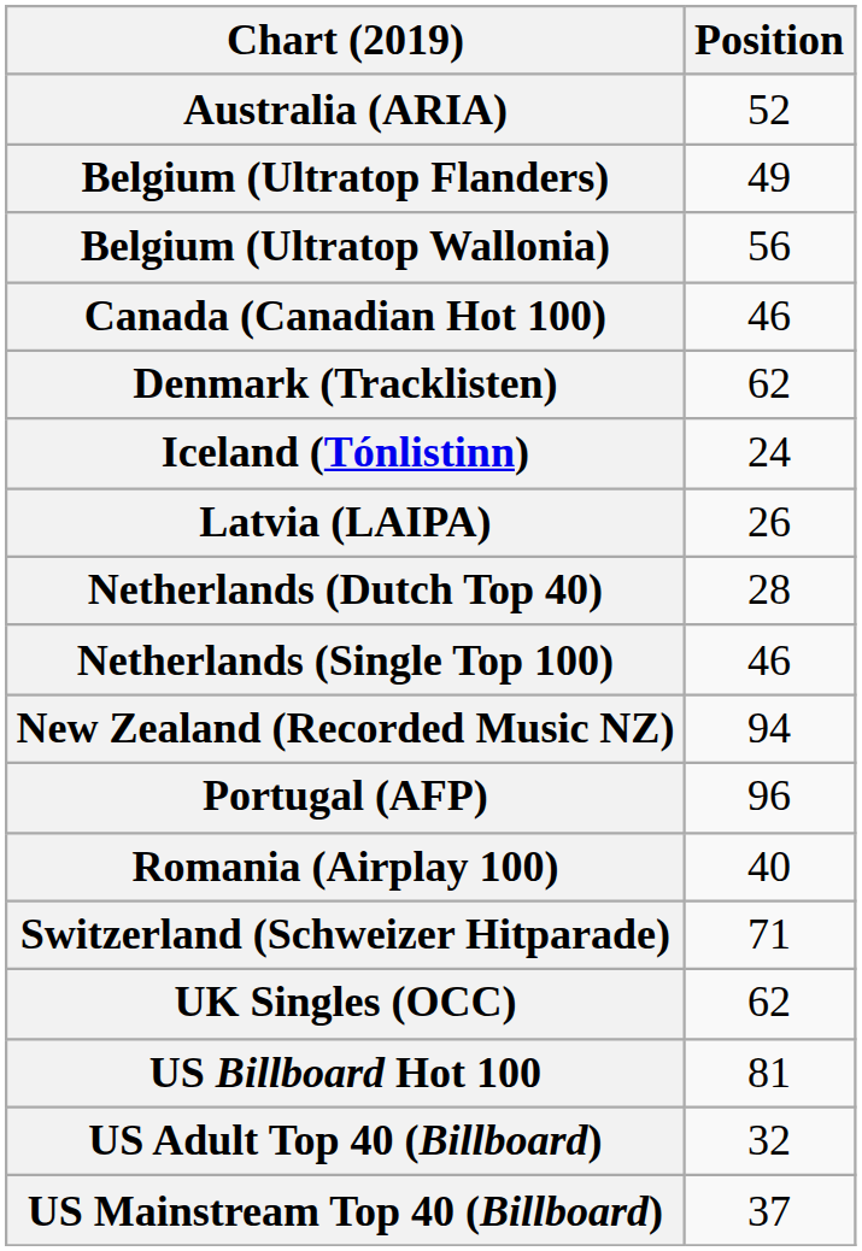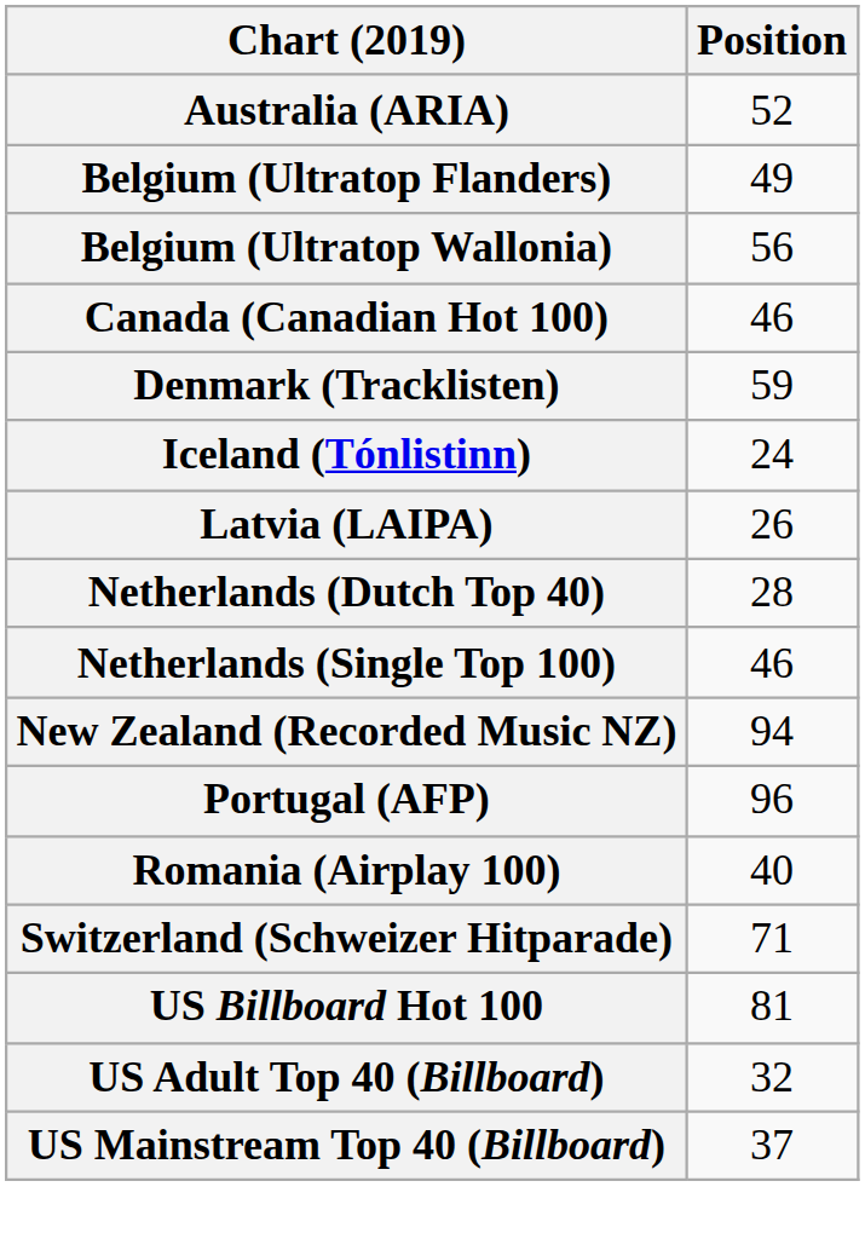 <table class="wikitable sortable plainrowheaders" style="text-align:center">
 <tr>
 <th scope="col">Chart (2019)</th>
 <th scope="col">Position</th>
 </tr>
 <tr>
 <th scope="row">Australia (ARIA)</th>
 <td>52</td>
 </tr>
 <tr>
 <th scope="row">Belgium (Ultratop Flanders)</th>
 <td>49</td>
 </tr>
 <tr>
 <th scope="row">Belgium (Ultratop Wallonia)</th>
 <td>56</td>
 </tr>
 <tr>
 <th scope="row">Canada (Canadian Hot 100)</th>
 <td>46</td>
 </tr>
 <tr>
 <th scope="row">Denmark (Tracklisten)</th>
-<td>62</td>
+<td>59</td>
 </tr>
 <tr>
 <th scope="row">Iceland (<a href='#'>Tónlistinn</a>)</th>
 <td>24</td>
 </tr>
 <tr>
 <th scope="row">Latvia (LAIPA)</th>
 <td>26</td>
 </tr>
 <tr>
 <th scope="row">Netherlands (Dutch Top 40)</th>
 <td>28</td>
 </tr>
 <tr>
 <th scope="row">Netherlands (Single Top 100)</th>
 <td>46</td>
 </tr>
 <tr>
 <th scope="row">New Zealand (Recorded Music NZ)</th>
 <td>94</td>
 </tr>
 <tr>
 <th scope="row">Portugal (AFP)</th>
 <td>96</td>
 </tr>
 <tr>
 <th scope="row">Romania (Airplay 100)</th>
 <td>40</td>
 </tr>
 <tr>
 <th scope="row">Switzerland (Schweizer Hitparade)</th>
 <td>71</td>
 </tr>
 <tr>
-<th scope="row">UK Singles (OCC)</th>
-<td>62</td>
-</tr>
-<tr>
 <th scope="row">US <em>Billboard</em> Hot 100</th>
 <td>81</td>
 </tr>
 <tr>
 <th scope="row">US Adult Top 40 (<em>Billboard</em>)</th>
 <td>32</td>
 </tr>
 <tr>
 <th scope="row">US Mainstream Top 40 (<em>Billboard</em>)</th>
 <td>37</td>
 </tr>
 </table>
